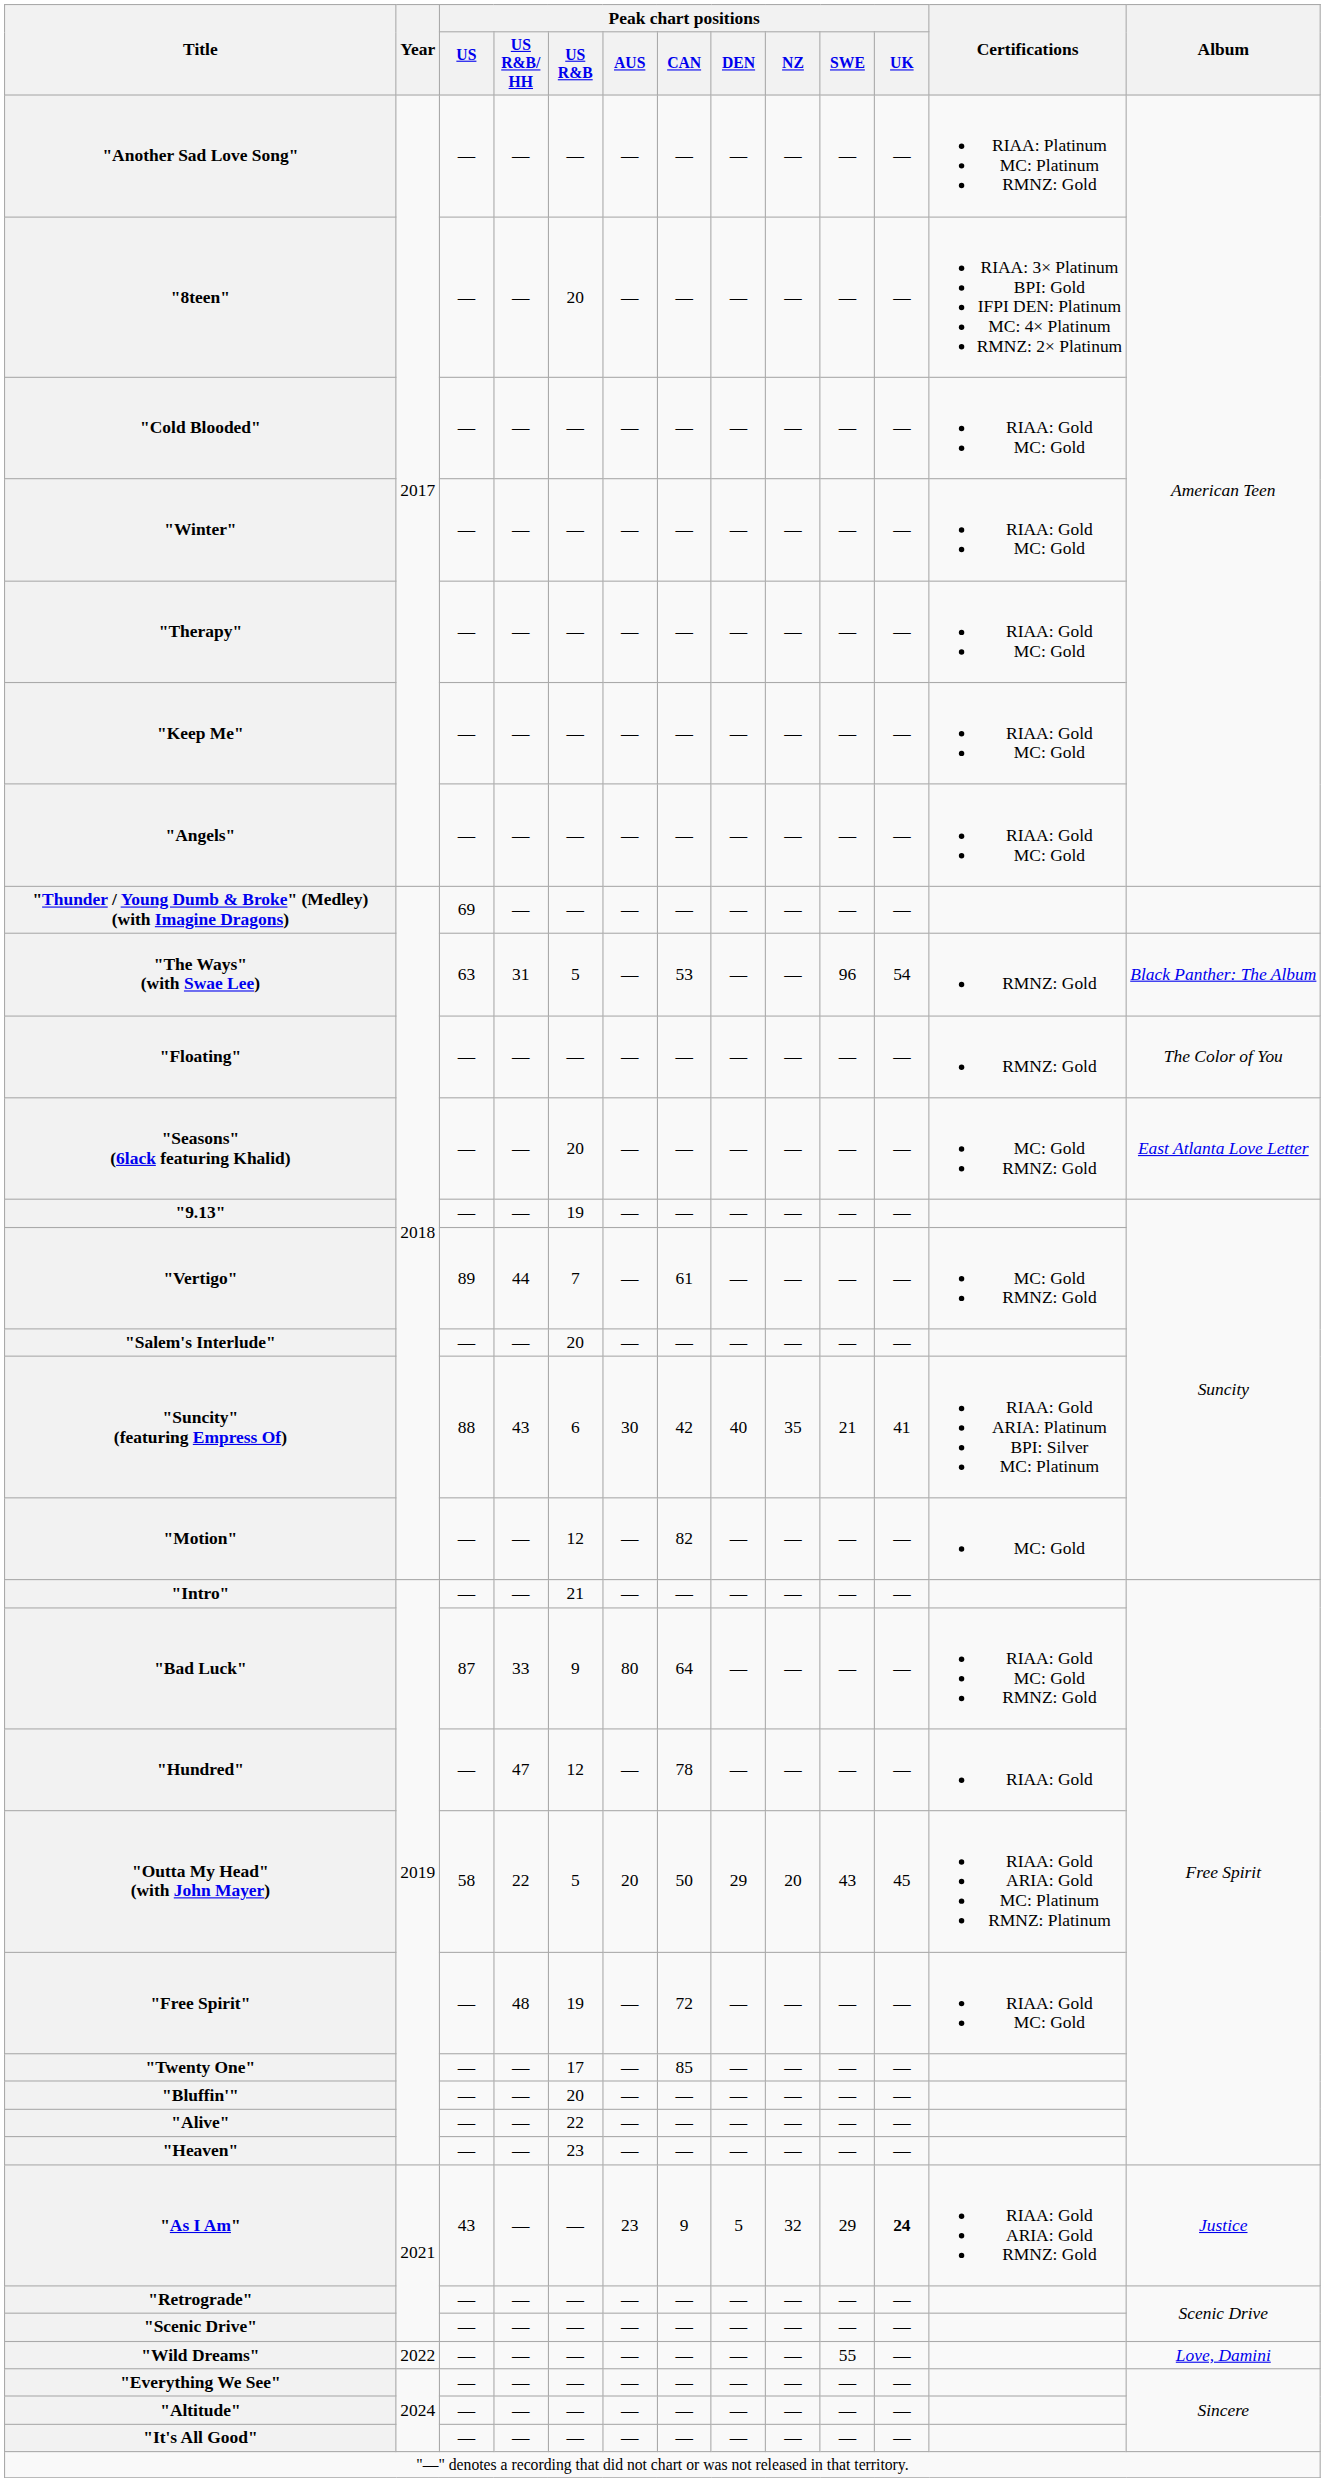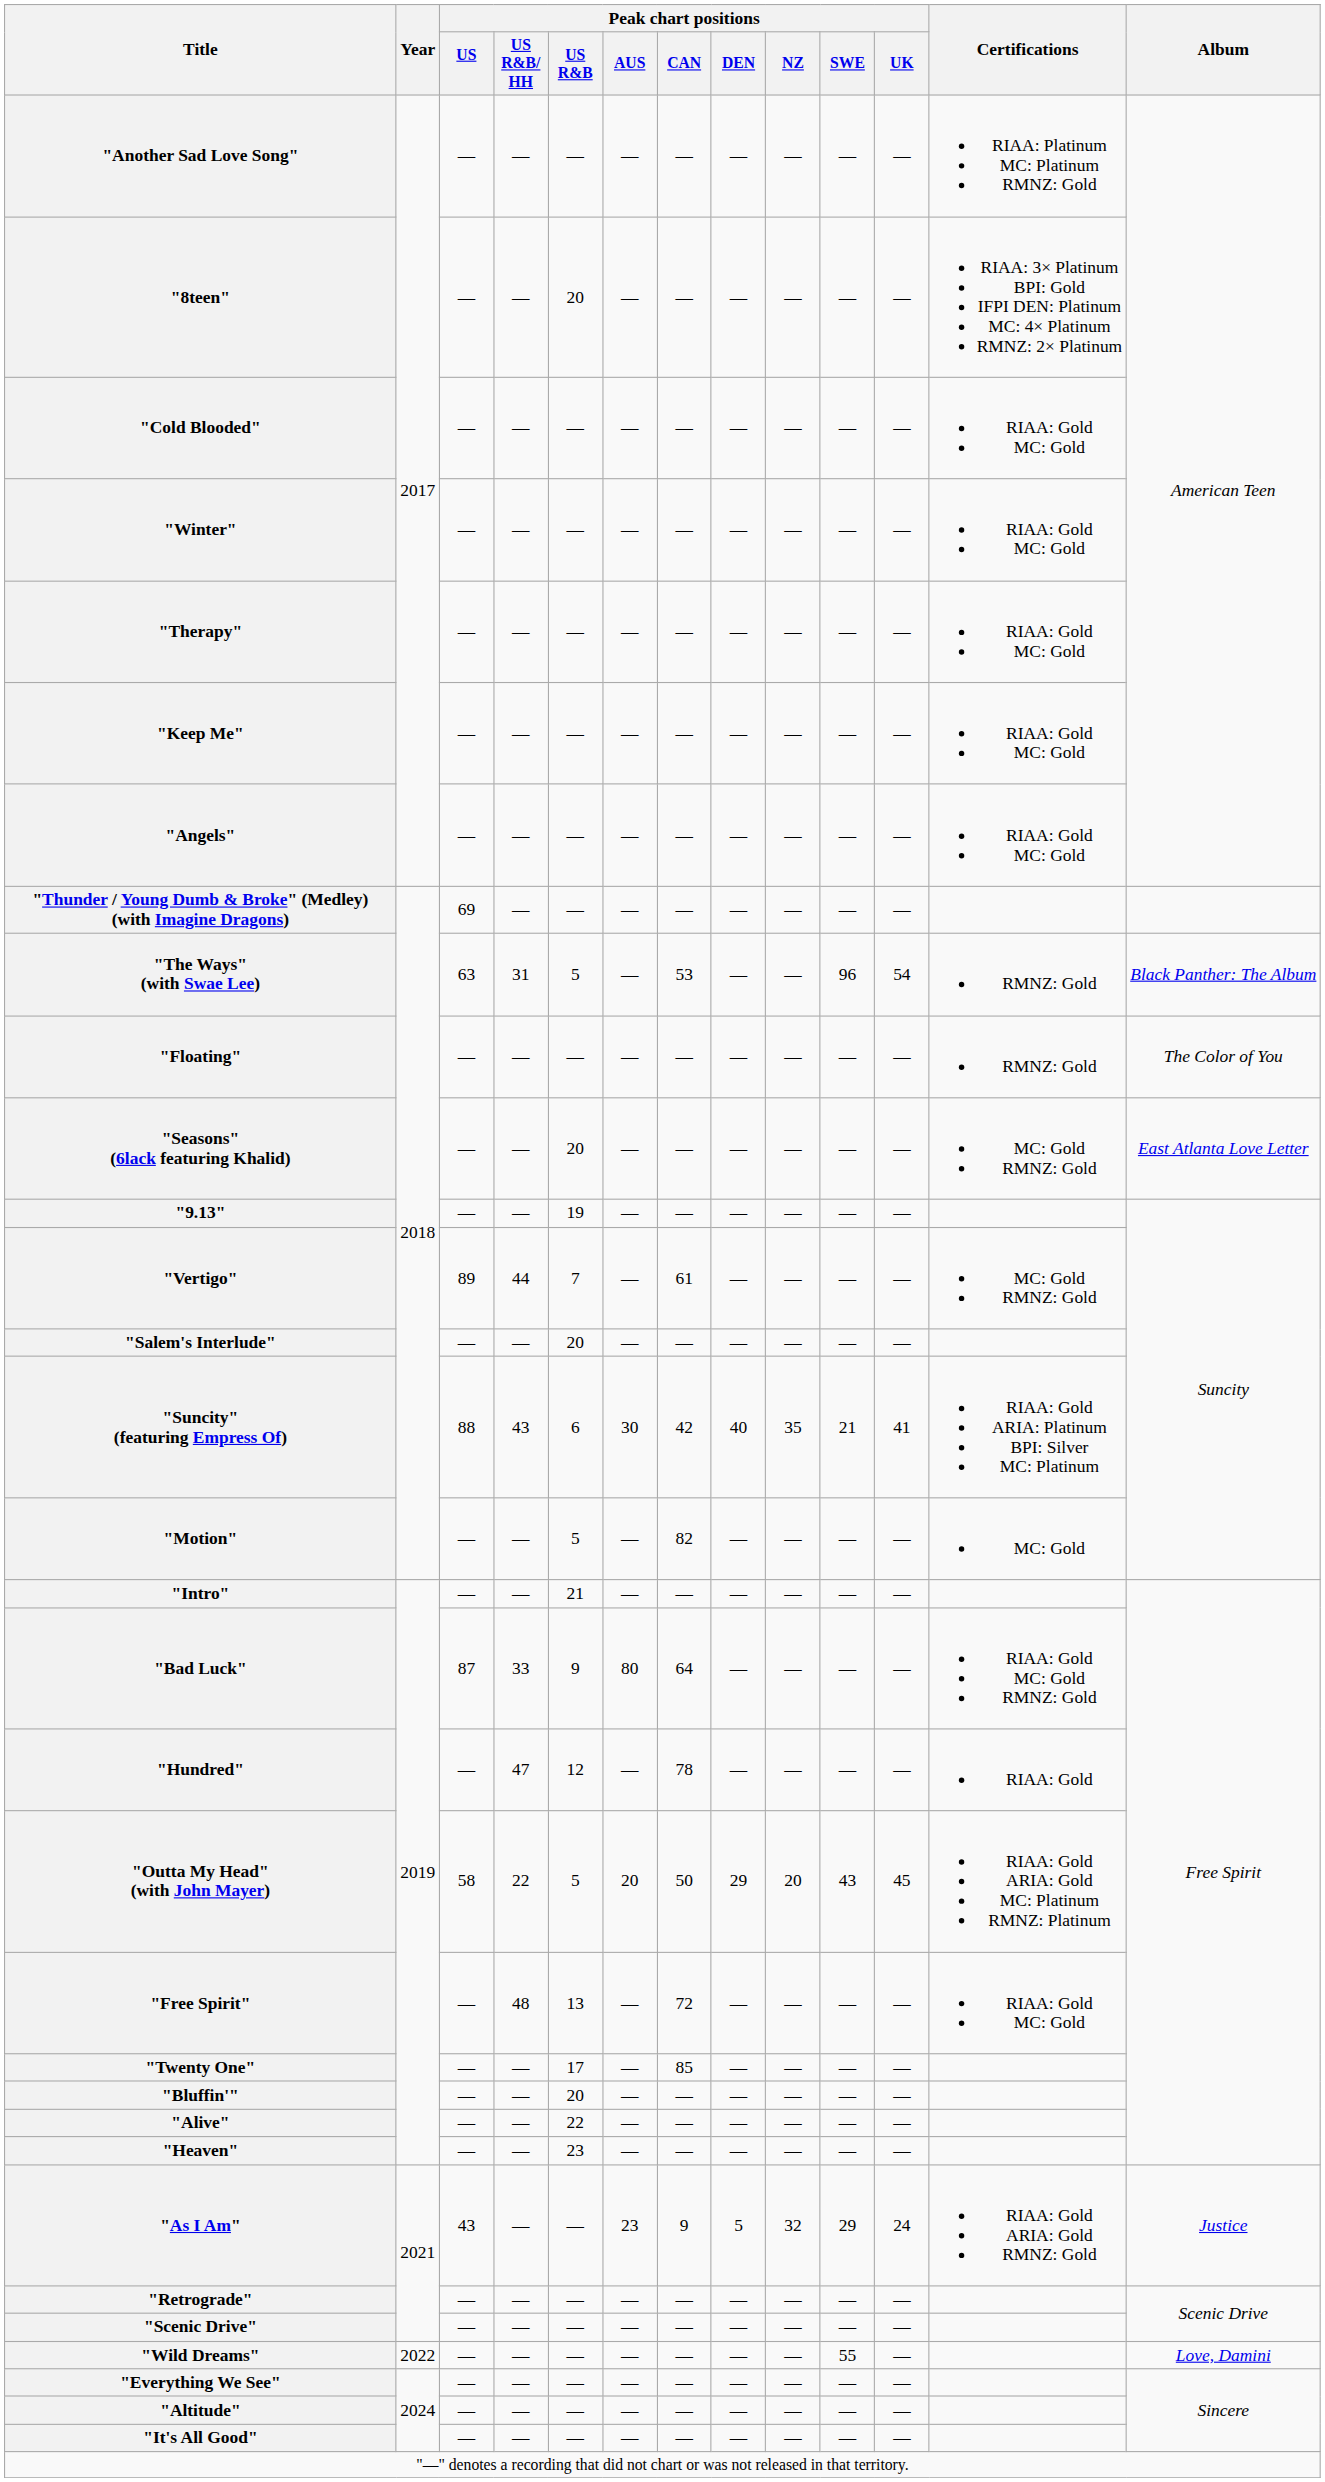 <table class="wikitable plainrowheaders" style="text-align:center;">
 <tr>
 <th scope="col" rowspan="2" style="width:22em;">Title</th>
 <th scope="col" rowspan="2" style="width:1em;">Year</th>
 <th scope="col" colspan="9">Peak chart positions</th>
 <th scope="col" rowspan="2">Certifications</th>
 <th scope="col" rowspan="2">Album</th>
 </tr>
 <tr>
 <th scope="col" style="width:3em;font-size:90%;"><a href='#'>US</a><br><br></th>
 <th scope="col" style="width:3em;font-size:90%;"><a href='#'>US<br>R&B/<br>HH</a><br></th>
 <th scope="col" style="width:3em;font-size:90%;"><a href='#'>US<br>R&B</a><br></th>
 <th scope="col" style="width:3em;font-size:90%;"><a href='#'>AUS</a><br></th>
 <th scope="col" style="width:3em;font-size:90%;"><a href='#'>CAN</a><br></th>
 <th scope="col" style="width:3em;font-size:90%;"><a href='#'>DEN</a><br></th>
 <th scope="col" style="width:3em;font-size:90%;"><a href='#'>NZ</a><br></th>
 <th scope="col" style="width:3em;font-size:90%;"><a href='#'>SWE</a><br></th>
 <th scope="col" style="width:3em;font-size:90%;"><a href='#'>UK</a><br></th>
 </tr>
 <tr>
 <th scope="row">"Another Sad Love Song"</th>
 <td rowspan="7">2017</td>
 <td>—</td>
 <td>—</td>
 <td>—</td>
 <td>—</td>
 <td>—</td>
 <td>—</td>
 <td>—</td>
 <td>—</td>
 <td>—</td>
 <td><br><ul><li>RIAA: Platinum</li><li>MC: Platinum</li><li>RMNZ: Gold</li></ul></td>
 <td rowspan="7"><em>American Teen</em></td>
 </tr>
 <tr>
 <th scope="row">"8teen"</th>
 <td>—</td>
 <td>—</td>
 <td>20</td>
 <td>—</td>
 <td>—</td>
 <td>—</td>
 <td>—</td>
 <td>—</td>
 <td>—</td>
 <td><br><ul><li>RIAA: 3× Platinum</li><li>BPI: Gold</li><li>IFPI DEN: Platinum</li><li>MC: 4× Platinum</li><li>RMNZ: 2× Platinum</li></ul></td>
 </tr>
 <tr>
 <th scope="row">"Cold Blooded"</th>
 <td>—</td>
 <td>—</td>
 <td>—</td>
 <td>—</td>
 <td>—</td>
 <td>—</td>
 <td>—</td>
 <td>—</td>
 <td>—</td>
 <td><br><ul><li>RIAA: Gold</li><li>MC: Gold</li></ul></td>
 </tr>
 <tr>
 <th scope="row">"Winter"</th>
 <td>—</td>
 <td>—</td>
 <td>—</td>
 <td>—</td>
 <td>—</td>
 <td>—</td>
 <td>—</td>
 <td>—</td>
 <td>—</td>
 <td><br><ul><li>RIAA: Gold</li><li>MC: Gold</li></ul></td>
 </tr>
 <tr>
 <th scope="row">"Therapy"</th>
 <td>—</td>
 <td>—</td>
 <td>—</td>
 <td>—</td>
 <td>—</td>
 <td>—</td>
 <td>—</td>
 <td>—</td>
 <td>—</td>
 <td><br><ul><li>RIAA: Gold</li><li>MC: Gold</li></ul></td>
 </tr>
 <tr>
 <th scope="row">"Keep Me"</th>
 <td>—</td>
 <td>—</td>
 <td>—</td>
 <td>—</td>
 <td>—</td>
 <td>—</td>
 <td>—</td>
 <td>—</td>
 <td>—</td>
 <td><br><ul><li>RIAA: Gold</li><li>MC: Gold</li></ul></td>
 </tr>
 <tr>
 <th scope="row">"Angels"</th>
 <td>—</td>
 <td>—</td>
 <td>—</td>
 <td>—</td>
 <td>—</td>
 <td>—</td>
 <td>—</td>
 <td>—</td>
 <td>—</td>
 <td><br><ul><li>RIAA: Gold</li><li>MC: Gold</li></ul></td>
 </tr>
 <tr>
 <th scope="row">"<a href='#'>Thunder</a> / <a href='#'>Young Dumb & Broke</a>" (Medley)<br><span>(with <a href='#'>Imagine Dragons</a>)</span></th>
 <td rowspan="9">2018</td>
 <td>69</td>
 <td>—</td>
 <td>—</td>
 <td>—</td>
 <td>—</td>
 <td>—</td>
 <td>—</td>
 <td>—</td>
 <td>—</td>
 <td></td>
 <td></td>
 </tr>
 <tr>
 <th scope="row">"The Ways"<br><span>(with <a href='#'>Swae Lee</a>)</span></th>
 <td>63</td>
 <td>31</td>
 <td>5</td>
 <td>—</td>
 <td>53</td>
 <td>—</td>
 <td>—</td>
 <td>96</td>
 <td>54</td>
 <td><br><ul><li>RMNZ: Gold</li></ul></td>
 <td><em><a href='#'>Black Panther: The Album</a></em></td>
 </tr>
 <tr>
 <th scope="row">"Floating"<br></th>
 <td>—</td>
 <td>—</td>
 <td>—</td>
 <td>—</td>
 <td>—</td>
 <td>—</td>
 <td>—</td>
 <td>—</td>
 <td>—</td>
 <td><br><ul><li>RMNZ: Gold</li></ul></td>
 <td><em>The Color of You </em></td>
 </tr>
 <tr>
 <th scope="row">"Seasons"<br><span>(<a href='#'>6lack</a> featuring Khalid)</span></th>
 <td>—</td>
 <td>—</td>
 <td>20</td>
 <td>—</td>
 <td>—</td>
 <td>—</td>
 <td>—</td>
 <td>—</td>
 <td>—</td>
 <td><br><ul><li>MC: Gold</li><li>RMNZ: Gold</li></ul></td>
 <td><em><a href='#'>East Atlanta Love Letter</a></em></td>
 </tr>
 <tr>
 <th scope="row">"9.13"</th>
 <td>—</td>
 <td>—</td>
 <td>19</td>
 <td>—</td>
 <td>—</td>
 <td>—</td>
 <td>—</td>
 <td>—</td>
 <td>—</td>
 <td></td>
 <td rowspan="5"><em>Suncity</em></td>
 </tr>
 <tr>
 <th scope="row">"Vertigo"</th>
 <td>89</td>
 <td>44</td>
 <td>7</td>
 <td>—</td>
 <td>61</td>
 <td>—</td>
 <td>—</td>
 <td>—</td>
 <td>—</td>
 <td><br><ul><li>MC: Gold</li><li>RMNZ: Gold</li></ul></td>
 </tr>
 <tr>
 <th scope="row">"Salem's Interlude"</th>
 <td>—</td>
 <td>—</td>
 <td>20</td>
 <td>—</td>
 <td>—</td>
 <td>—</td>
 <td>—</td>
 <td>—</td>
 <td>—</td>
 <td></td>
 </tr>
 <tr>
 <th scope="row">"Suncity"<br><span>(featuring <a href='#'>Empress Of</a>)</span></th>
 <td>88</td>
 <td>43</td>
 <td>6</td>
 <td>30</td>
 <td>42</td>
 <td>40</td>
 <td>35</td>
 <td>21</td>
 <td>41</td>
 <td><br><ul><li>RIAA: Gold</li><li>ARIA: Platinum</li><li>BPI: Silver</li><li>MC: Platinum</li></ul></td>
 </tr>
 <tr>
 <th scope="row">"Motion"</th>
 <td>—</td>
 <td>—</td>
-<td>12</td>
+<td>5</td>
 <td>—</td>
 <td>82</td>
 <td>—</td>
 <td>—</td>
 <td>—</td>
 <td>—</td>
 <td><br><ul><li>MC: Gold</li></ul></td>
 </tr>
 <tr>
 <th scope="row">"Intro"</th>
 <td rowspan="9">2019</td>
 <td>—</td>
 <td>—</td>
 <td>21</td>
 <td>—</td>
 <td>—</td>
 <td>—</td>
 <td>—</td>
 <td>—</td>
 <td>—</td>
 <td></td>
 <td rowspan="9"><em>Free Spirit</em></td>
 </tr>
 <tr>
 <th scope="row">"Bad Luck"</th>
 <td>87</td>
 <td>33</td>
 <td>9</td>
 <td>80</td>
 <td>64</td>
 <td>—</td>
 <td>—</td>
 <td>—</td>
 <td>—</td>
 <td><br><ul><li>RIAA: Gold</li><li>MC: Gold</li><li>RMNZ: Gold</li></ul></td>
 </tr>
 <tr>
 <th scope="row">"Hundred"</th>
 <td>—</td>
 <td>47</td>
 <td>12</td>
 <td>—</td>
 <td>78</td>
 <td>—</td>
 <td>—</td>
 <td>—</td>
 <td>—</td>
 <td><br><ul><li>RIAA: Gold</li></ul></td>
 </tr>
 <tr>
 <th scope="row">"Outta My Head"<br><span>(with <a href='#'>John Mayer</a>)</span></th>
 <td>58</td>
 <td>22</td>
 <td>5</td>
 <td>20</td>
 <td>50</td>
 <td>29</td>
 <td>20</td>
 <td>43</td>
 <td>45</td>
 <td><br><ul><li>RIAA: Gold</li><li>ARIA: Gold</li><li>MC: Platinum</li><li>RMNZ: Platinum</li></ul></td>
 </tr>
 <tr>
 <th scope="row">"Free Spirit"</th>
 <td>—</td>
 <td>48</td>
-<td>19</td>
+<td>13</td>
 <td>—</td>
 <td>72</td>
 <td>—</td>
 <td>—</td>
 <td>—</td>
 <td>—</td>
 <td><br><ul><li>RIAA: Gold</li><li>MC: Gold</li></ul></td>
 </tr>
 <tr>
 <th scope="row">"Twenty One"</th>
 <td>—</td>
 <td>—</td>
 <td>17</td>
 <td>—</td>
 <td>85</td>
 <td>—</td>
 <td>—</td>
 <td>—</td>
 <td>—</td>
 <td></td>
 </tr>
 <tr>
 <th scope="row">"Bluffin'"</th>
 <td>—</td>
 <td>—</td>
 <td>20</td>
 <td>—</td>
 <td>—</td>
 <td>—</td>
 <td>—</td>
 <td>—</td>
 <td>—</td>
 <td></td>
 </tr>
 <tr>
 <th scope="row">"Alive"</th>
 <td>—</td>
 <td>—</td>
 <td>22</td>
 <td>—</td>
 <td>—</td>
 <td>—</td>
 <td>—</td>
 <td>—</td>
 <td>—</td>
 <td></td>
 </tr>
 <tr>
 <th scope="row">"Heaven"</th>
 <td>—</td>
 <td>—</td>
 <td>23</td>
 <td>—</td>
 <td>—</td>
 <td>—</td>
 <td>—</td>
 <td>—</td>
 <td>—</td>
 <td></td>
 </tr>
 <tr>
 <th scope="row">"<a href='#'>As I Am</a>"<br></th>
 <td rowspan="3">2021</td>
 <td>43</td>
 <td>—</td>
 <td>—</td>
 <td>23</td>
 <td>9</td>
 <td>5</td>
 <td>32</td>
 <td>29</td>
-<td><strong>24</strong></td>
+<td>24</td>
 <td><br><ul><li>RIAA: Gold</li><li>ARIA: Gold</li><li>RMNZ: Gold</li></ul></td>
 <td><em><a href='#'>Justice</a></em></td>
 </tr>
 <tr>
 <th scope="row">"Retrograde"<br></th>
 <td>—</td>
 <td>—</td>
 <td>—</td>
 <td>—</td>
 <td>—</td>
 <td>—</td>
 <td>—</td>
 <td>—</td>
 <td>—</td>
 <td></td>
 <td rowspan="2"><em>Scenic Drive</em></td>
 </tr>
 <tr>
 <th scope="row">"Scenic Drive"<br></th>
 <td>—</td>
 <td>—</td>
 <td>—</td>
 <td>—</td>
 <td>—</td>
 <td>—</td>
 <td>—</td>
 <td>—</td>
 <td>—</td>
 <td></td>
 </tr>
 <tr>
 <th scope="row">"Wild Dreams"<br></th>
 <td>2022</td>
 <td>—</td>
 <td>—</td>
 <td>—</td>
 <td>—</td>
 <td>—</td>
 <td>—</td>
 <td>—</td>
 <td>55<br></td>
 <td>—</td>
 <td></td>
 <td><em><a href='#'>Love, Damini</a></em></td>
 </tr>
 <tr>
 <th scope="row">"Everything We See"</th>
 <td rowspan="3">2024</td>
 <td>—</td>
 <td>—</td>
 <td>—</td>
 <td>—</td>
 <td>—</td>
 <td>—</td>
 <td>—</td>
 <td>—</td>
 <td>—</td>
 <td></td>
 <td rowspan="3"><em>Sincere</em></td>
 </tr>
 <tr>
 <th scope="row">"Altitude"</th>
 <td>—</td>
 <td>—</td>
 <td>—</td>
 <td>—</td>
 <td>—</td>
 <td>—</td>
 <td>—</td>
 <td>—</td>
 <td>—</td>
 <td></td>
 </tr>
 <tr>
 <th scope="row">"It's All Good"</th>
 <td>—</td>
 <td>—</td>
 <td>—</td>
 <td>—</td>
 <td>—</td>
 <td>—</td>
 <td>—</td>
 <td>—</td>
 <td>—</td>
 <td></td>
 </tr>
 <tr>
 <td colspan="16" style="font-size:90%;">"—" denotes a recording that did not chart or was not released in that territory.</td>
 </tr>
 </table>
